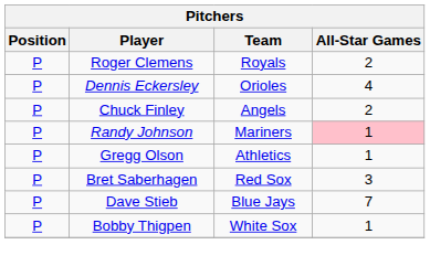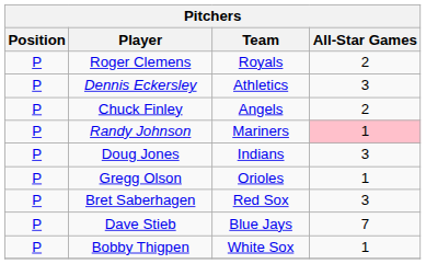 <table class="wikitable" style="font-size: 100%; text-align:center;">
 <tr>
 <th colspan="4">Pitchers</th>
 </tr>
 <tr>
 <th>Position</th>
 <th width="150">Player</th>
 <th width="100">Team</th>
 <th>All-Star Games</th>
 </tr>
 <tr>
 <td><a href='#'>P</a></td>
 <td><a href='#'>Roger Clemens</a></td>
 <td><a href='#'>Royals</a></td>
 <td>2</td>
 </tr>
 <tr>
 <td><a href='#'>P</a></td>
 <td><em><a href='#'>Dennis Eckersley</a></em></td>
-<td><a href='#'>Orioles</a></td>
-<td>4</td>
+<td><a href='#'>Athletics</a></td>
+<td>3</td>
 </tr>
 <tr>
 <td><a href='#'>P</a></td>
 <td><a href='#'>Chuck Finley</a></td>
 <td><a href='#'>Angels</a></td>
 <td>2</td>
 </tr>
 <tr>
 <td><a href='#'>P</a></td>
 <td><em><a href='#'>Randy Johnson</a></em></td>
 <td><a href='#'>Mariners</a></td>
 <td style="background: pink;">1</td>
 </tr>
 <tr>
 <td><a href='#'>P</a></td>
+<td><a href='#'>Doug Jones</a></td>
+<td><a href='#'>Indians</a></td>
+<td>3</td>
+</tr>
+<tr>
+<td><a href='#'>P</a></td>
 <td><a href='#'>Gregg Olson</a></td>
-<td><a href='#'>Athletics</a></td>
+<td><a href='#'>Orioles</a></td>
 <td>1</td>
 </tr>
 <tr>
 <td><a href='#'>P</a></td>
 <td><a href='#'>Bret Saberhagen</a></td>
 <td><a href='#'>Red Sox</a></td>
 <td>3</td>
 </tr>
 <tr>
 <td><a href='#'>P</a></td>
 <td><a href='#'>Dave Stieb</a></td>
 <td><a href='#'>Blue Jays</a></td>
 <td>7</td>
 </tr>
 <tr>
 <td><a href='#'>P</a></td>
 <td><a href='#'>Bobby Thigpen</a></td>
 <td><a href='#'>White Sox</a></td>
 <td>1</td>
 </tr>
 <tr>
 </tr>
 </table>
